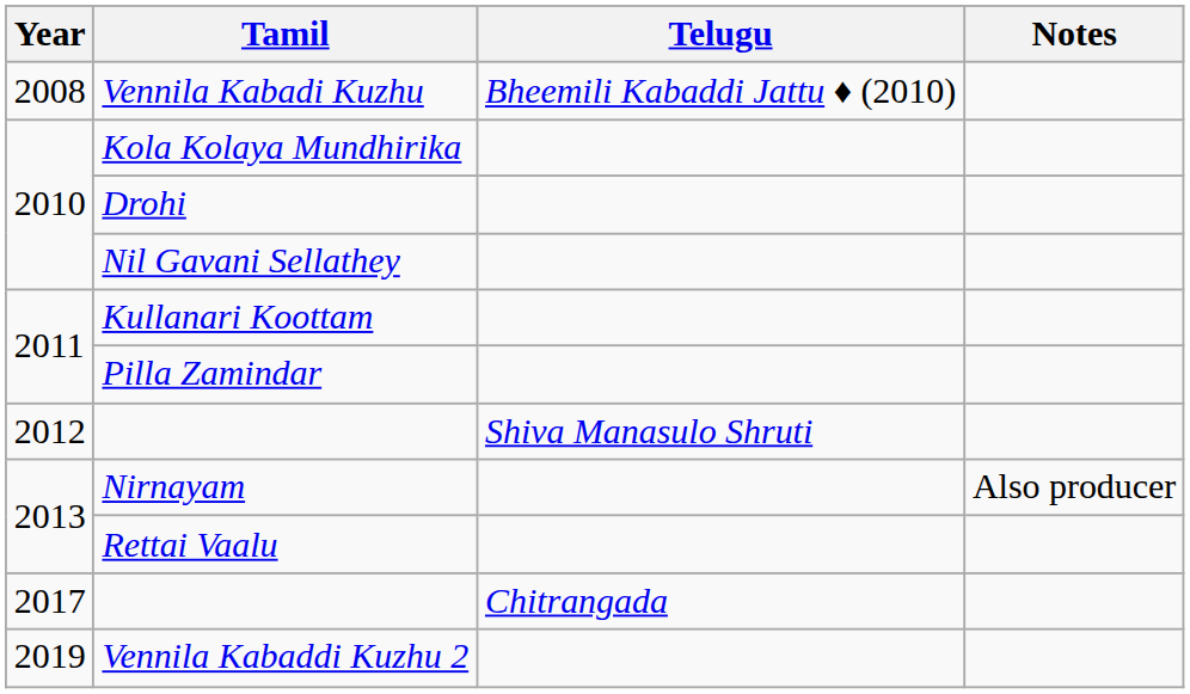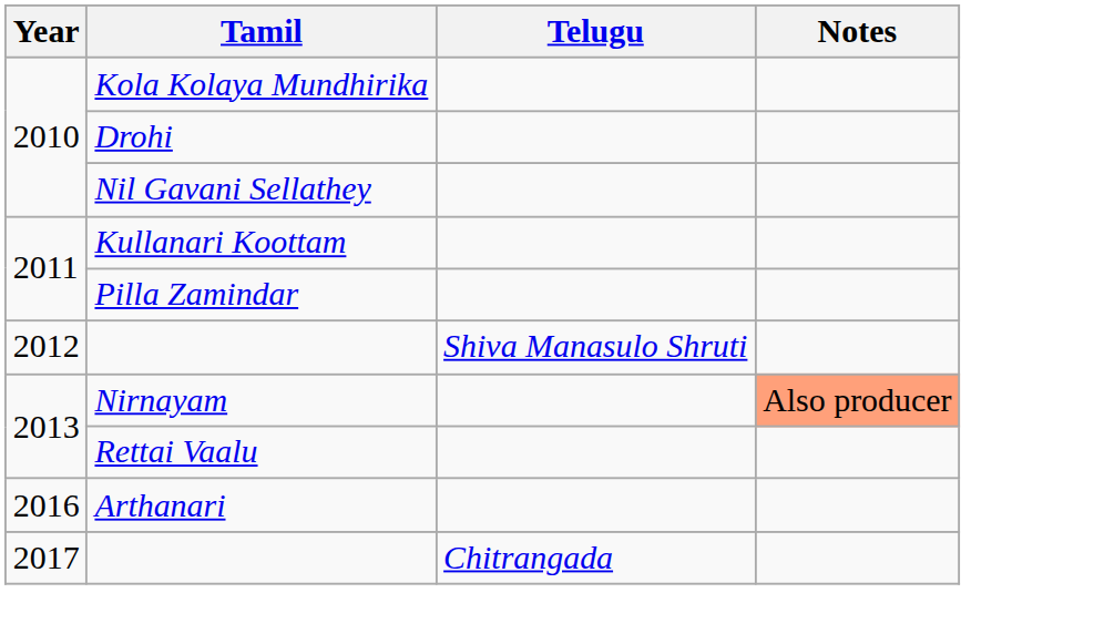 <table class="wikitable">
 <tr style="background:#ccc; text-align:center;">
 <th>Year</th>
 <th><a href='#'>Tamil</a></th>
 <th><a href='#'>Telugu</a></th>
 <th>Notes</th>
-</tr>
-<tr>
-<td>2008</td>
-<td><em><a href='#'>Vennila Kabadi Kuzhu</a></em></td>
-<td><em><a href='#'>Bheemili Kabaddi Jattu</a></em>  ♦ (2010)</td>
-<td></td>
 </tr>
 <tr>
 <td rowspan="3">2010</td>
 <td><em><a href='#'>Kola Kolaya Mundhirika</a></em></td>
 <td></td>
 <td></td>
 </tr>
 <tr>
 <td><em><a href='#'>Drohi</a></em></td>
 <td></td>
 <td></td>
 </tr>
 <tr>
 <td><em><a href='#'>Nil Gavani Sellathey</a></em></td>
 <td></td>
 <td></td>
 </tr>
 <tr>
 <td rowspan="2">2011</td>
 <td><em><a href='#'>Kullanari Koottam</a></em></td>
 <td></td>
 <td></td>
 </tr>
 <tr>
 <td><em><a href='#'>Pilla Zamindar</a></em></td>
 <td></td>
 <td></td>
 </tr>
 <tr>
 <td>2012</td>
 <td></td>
 <td><em><a href='#'>Shiva Manasulo Shruti</a></em></td>
 <td></td>
 </tr>
 <tr>
 <td rowspan="2">2013</td>
 <td><em><a href='#'>Nirnayam</a></em></td>
 <td></td>
-<td>Also producer</td>
+<td style="background: lightsalmon;">Also producer</td>
 </tr>
 <tr>
 <td><em><a href='#'>Rettai Vaalu</a></em></td>
+<td></td>
+<td></td>
+</tr>
+<tr>
+<td>2016</td>
+<td><em><a href='#'>Arthanari</a></em></td>
 <td></td>
 <td></td>
 </tr>
 <tr>
 <td>2017</td>
 <td></td>
 <td><em><a href='#'>Chitrangada</a></em></td>
 <td></td>
 </tr>
-<tr>
-<td>2019</td>
-<td><em><a href='#'>Vennila Kabaddi Kuzhu 2</a></em></td>
-<td></td>
-<td></td>
-</tr>
 </table>
